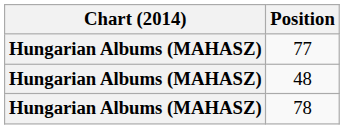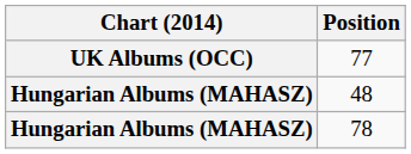 <table class="wikitable sortable plainrowheaders" style="text-align:center">
 <tr>
 <th scope="col">Chart (2014)</th>
 <th scope="col">Position</th>
 </tr>
 <tr>
-<th scope="row">Hungarian Albums (MAHASZ)<br></th>
+<th scope="row">UK Albums (OCC)</th>
 <td>77</td>
 </tr>
 <tr>
 <th scope="row">Hungarian Albums (MAHASZ)<br></th>
 <td>48</td>
 </tr>
 <tr>
 <th scope="row">Hungarian Albums (MAHASZ)<br></th>
 <td>78</td>
 </tr>
 </table>
